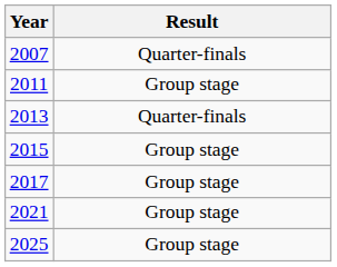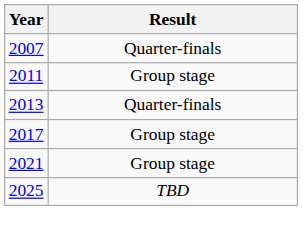 <table class="wikitable" style="text-align: center; font-size:90%">
 <tr>
 <th>Year</th>
 <th style="width:200px">Result</th>
 </tr>
 <tr>
 <td> <a href='#'>2007</a></td>
 <td>Quarter-finals</td>
 </tr>
 <tr>
 <td> <a href='#'>2011</a></td>
 <td>Group stage</td>
 </tr>
 <tr>
 <td> <a href='#'>2013</a></td>
 <td>Quarter-finals</td>
 </tr>
 <tr>
-<td> <a href='#'>2015</a></td>
-<td>Group stage</td>
-</tr>
-<tr>
 <td> <a href='#'>2017</a></td>
 <td>Group stage</td>
 </tr>
 <tr>
 <td> <a href='#'>2021</a></td>
 <td>Group stage</td>
 </tr>
 <tr>
 <td> <a href='#'>2025</a></td>
-<td>Group stage</td>
+<td><em>TBD</em></td>
 </tr>
 </table>
